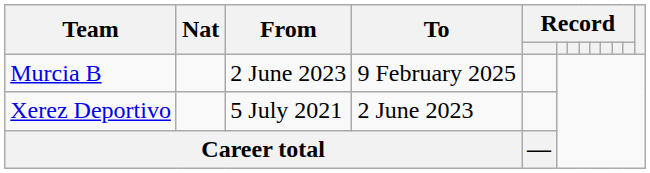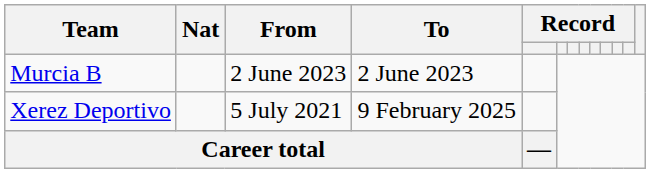 <table class="wikitable" style="text-align: center">
 <tr>
 <th rowspan="2">Team</th>
 <th rowspan="2">Nat</th>
 <th rowspan="2">From</th>
 <th rowspan="2">To</th>
 <th colspan="8">Record</th>
 <th rowspan=2></th>
 </tr>
 <tr>
 <th></th>
 <th></th>
 <th></th>
 <th></th>
 <th></th>
 <th></th>
 <th></th>
 <th></th>
 </tr>
 <tr>
 <td align="left"><a href='#'>Murcia B</a></td>
 <td></td>
 <td align=left>2 June 2023</td>
-<td align=left>9 February 2025<br></td>
+<td align=left>2 June 2023<br></td>
 <td></td>
 </tr>
 <tr>
 <td align="left"><a href='#'>Xerez Deportivo</a></td>
 <td></td>
 <td align=left>5 July 2021</td>
-<td align=left>2 June 2023<br></td>
+<td align=left>9 February 2025<br></td>
 <td></td>
 </tr>
 <tr>
 <th colspan=4>Career total<br></th>
 <th>—</th>
 </tr>
 </table>
